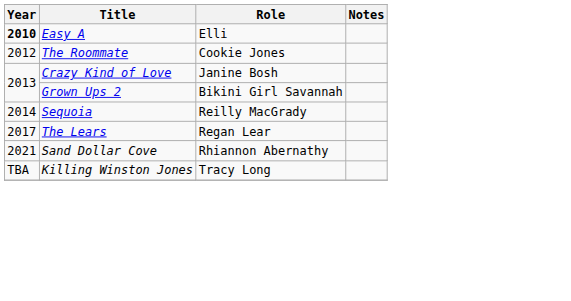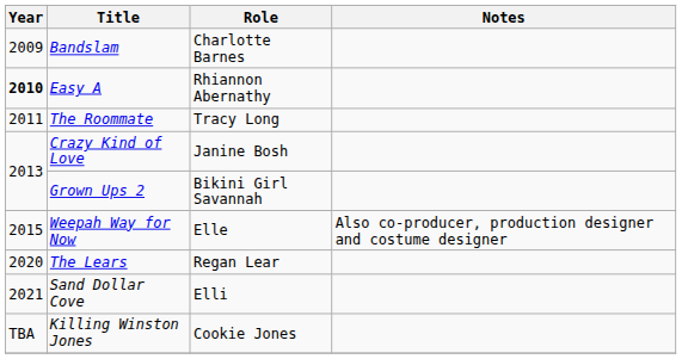 <table class="wikitable sortable">
 <tr>
 <th>Year</th>
 <th>Title</th>
 <th>Role</th>
 <th class="unsortable">Notes</th>
 </tr>
 <tr>
-<td><strong>2010</strong></td>
-<td><em><a href='#'>Easy A</a></em></td>
-<td>Elli</td>
+<td>2009</td>
+<td><em><a href='#'>Bandslam</a></em></td>
+<td>Charlotte Barnes</td>
 <td></td>
 </tr>
 <tr>
-<td>2012</td>
+<td><strong>2010</strong></td>
+<td><em><a href='#'>Easy A</a></em></td>
+<td>Rhiannon Abernathy</td>
+<td></td>
+</tr>
+<tr>
+<td>2011</td>
 <td><em><a href='#'>The Roommate</a></em></td>
-<td>Cookie Jones</td>
+<td>Tracy Long</td>
 <td></td>
 </tr>
 <tr>
 <td rowspan="2">2013</td>
 <td><em><a href='#'>Crazy Kind of Love</a></em></td>
 <td>Janine Bosh</td>
 <td></td>
 </tr>
 <tr>
 <td><em><a href='#'>Grown Ups 2</a></em></td>
 <td>Bikini Girl Savannah</td>
 <td></td>
 </tr>
 <tr>
-<td>2014</td>
-<td><em><a href='#'>Sequoia</a></em></td>
-<td>Reilly MacGrady</td>
-<td></td>
+<td>2015</td>
+<td><em><a href='#'>Weepah Way for Now</a></em></td>
+<td>Elle</td>
+<td>Also co-producer, production designer and costume designer</td>
 </tr>
 <tr>
-<td>2017</td>
+<td>2020</td>
 <td><em><a href='#'>The Lears</a></em></td>
 <td>Regan Lear</td>
 <td></td>
 </tr>
 <tr>
 <td>2021</td>
 <td><em>Sand Dollar Cove</em></td>
-<td>Rhiannon Abernathy</td>
+<td>Elli</td>
 <td></td>
 </tr>
 <tr>
 <td>TBA</td>
 <td><em>Killing Winston Jones</em></td>
-<td>Tracy Long</td>
+<td>Cookie Jones</td>
 <td></td>
 </tr>
 <tr>
 </tr>
 </table>
